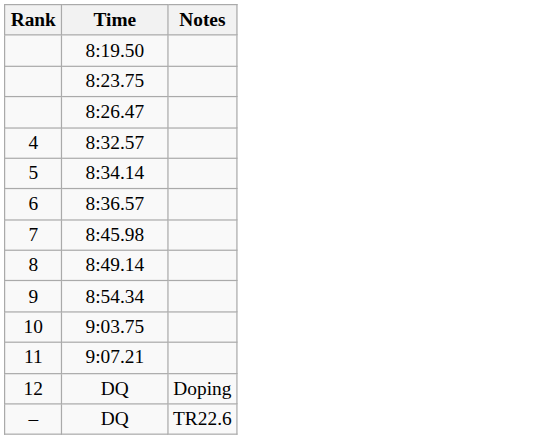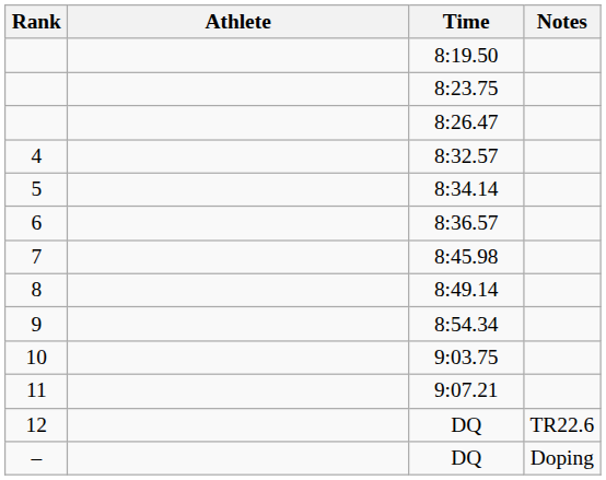 <table class="wikitable" style="text-align:center">
 <tr>
 <th width=40>Rank</th>
+<th width=250>Athlete</th>
 <th width=80>Time</th>
 <th width=50>Notes</th>
 </tr>
 <tr>
 <td></td>
+<td align=left></td>
 <td>8:19.50</td>
 <td></td>
 </tr>
 <tr>
 <td></td>
+<td align=left></td>
 <td>8:23.75</td>
 <td></td>
 </tr>
 <tr>
 <td></td>
+<td align=left></td>
 <td>8:26.47</td>
 <td></td>
 </tr>
 <tr>
 <td>4</td>
+<td align=left></td>
 <td>8:32.57</td>
 <td></td>
 </tr>
 <tr>
 <td>5</td>
+<td align=left></td>
 <td>8:34.14</td>
 <td></td>
 </tr>
 <tr>
 <td>6</td>
+<td align=left></td>
 <td>8:36.57</td>
 <td></td>
 </tr>
 <tr>
 <td>7</td>
+<td align=left></td>
 <td>8:45.98</td>
 <td></td>
 </tr>
 <tr>
 <td>8</td>
+<td align=left></td>
 <td>8:49.14</td>
 <td></td>
 </tr>
 <tr>
 <td>9</td>
+<td align=left></td>
 <td>8:54.34</td>
 <td></td>
 </tr>
 <tr>
 <td>10</td>
+<td align=left></td>
 <td>9:03.75</td>
 <td></td>
 </tr>
 <tr>
 <td>11</td>
+<td align=left></td>
 <td>9:07.21</td>
 <td></td>
 </tr>
 <tr>
 <td>12</td>
+<td align=left></td>
+<td>DQ</td>
+<td>TR22.6</td>
+</tr>
+<tr>
+<td>–</td>
+<td align=left></td>
 <td>DQ</td>
 <td>Doping</td>
 </tr>
-<tr>
-<td>–</td>
-<td>DQ</td>
-<td>TR22.6</td>
-</tr>
 </table>
